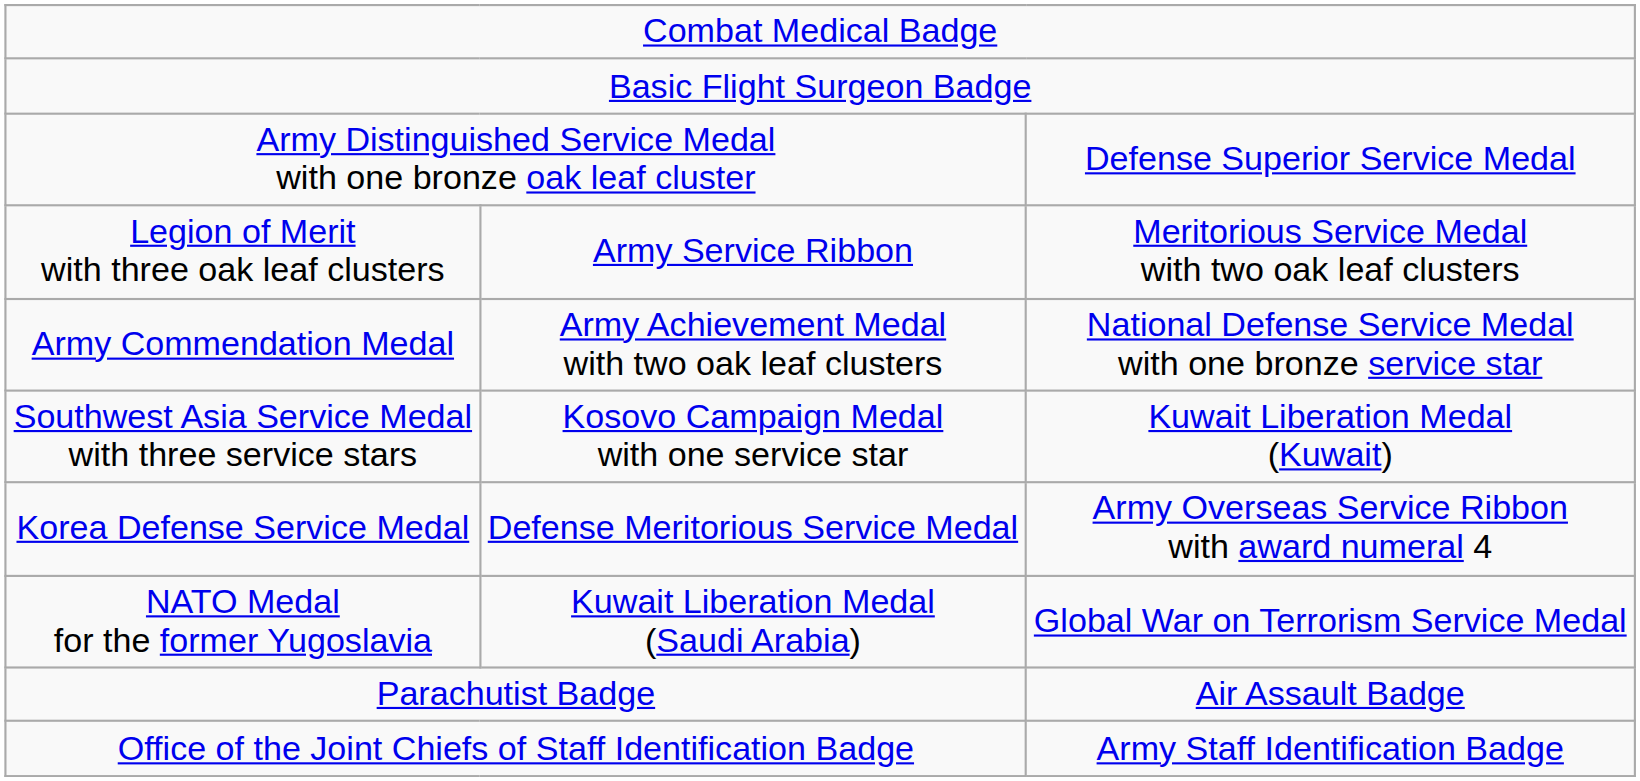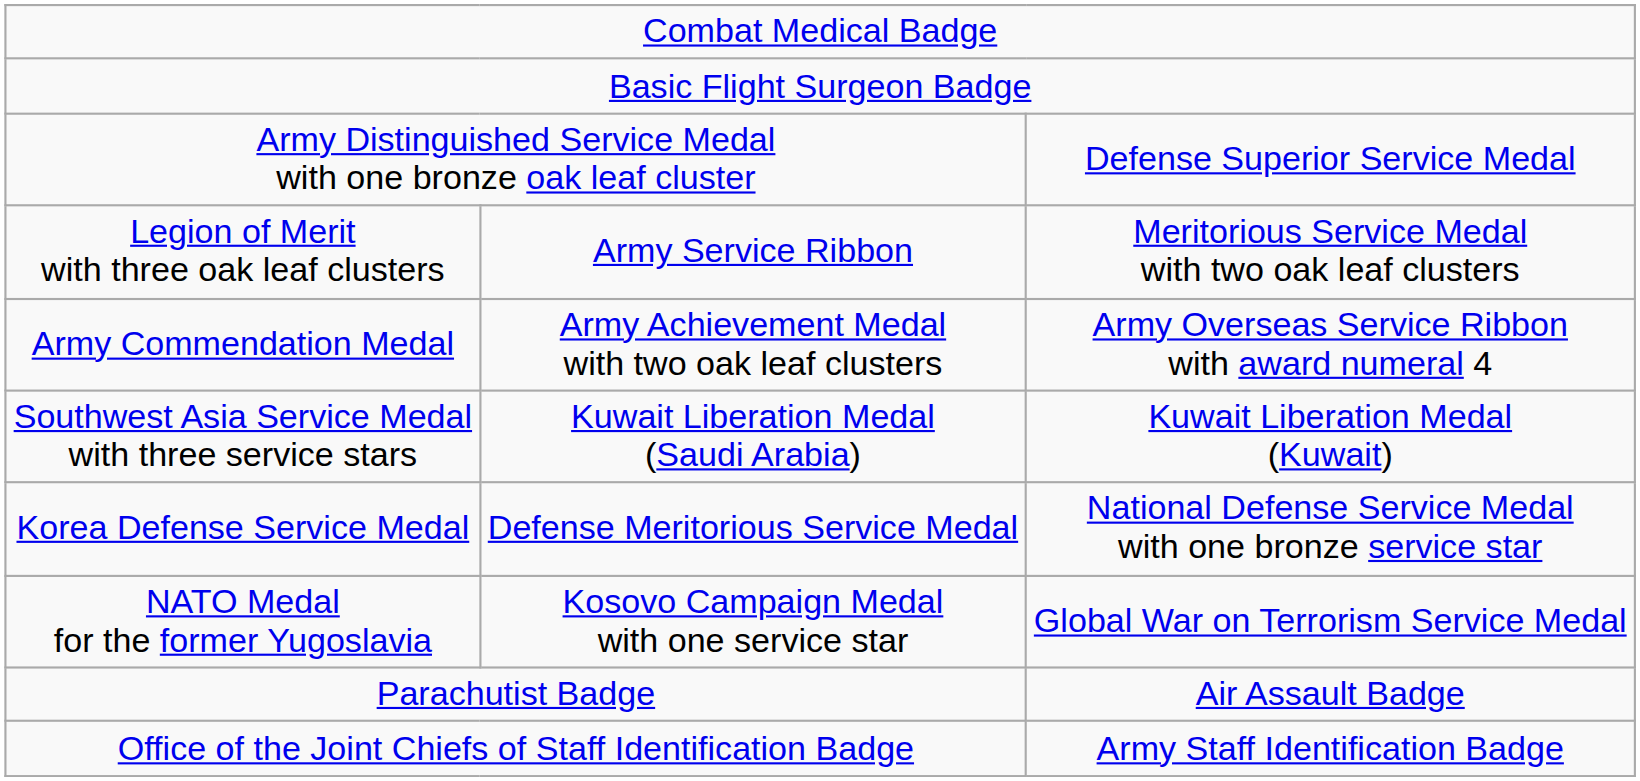 <table class="wikitable" style="margin:1em auto; text-align:center;">
 <tr>
 <td colspan="12"><a href='#'>Combat Medical Badge</a></td>
 </tr>
 <tr>
 <td colspan="12"><a href='#'>Basic Flight Surgeon Badge</a></td>
 </tr>
 <tr>
 <td colspan="2"><a href='#'>Army Distinguished Service Medal</a> <br> with one bronze <a href='#'>oak leaf cluster</a></td>
 <td colspan="2"><a href='#'>Defense Superior Service Medal</a></td>
 </tr>
 <tr>
 <td><a href='#'>Legion of Merit</a> <br> with three oak leaf clusters</td>
 <td><a href='#'>Army Service Ribbon</a></td>
 <td><a href='#'>Meritorious Service Medal</a> <br> with two oak leaf clusters</td>
 </tr>
 <tr>
 <td><a href='#'>Army Commendation Medal</a></td>
 <td><a href='#'>Army Achievement Medal</a> <br> with two oak leaf clusters</td>
-<td><a href='#'>National Defense Service Medal</a> <br> with one bronze <a href='#'>service star</a></td>
+<td><a href='#'>Army Overseas Service Ribbon</a> <br> with <a href='#'>award numeral</a> 4</td>
 </tr>
 <tr>
 <td><a href='#'>Southwest Asia Service Medal</a> <br> with three service stars</td>
-<td><a href='#'>Kosovo Campaign Medal</a> <br> with one service star</td>
+<td><a href='#'>Kuwait Liberation Medal</a> <br> (<a href='#'>Saudi Arabia</a>)</td>
 <td><a href='#'>Kuwait Liberation Medal</a> <br> (<a href='#'>Kuwait</a>)</td>
 </tr>
 <tr>
 <td><a href='#'>Korea Defense Service Medal</a></td>
 <td><a href='#'>Defense Meritorious Service Medal</a></td>
-<td><a href='#'>Army Overseas Service Ribbon</a> <br> with <a href='#'>award numeral</a> 4</td>
+<td><a href='#'>National Defense Service Medal</a> <br> with one bronze <a href='#'>service star</a></td>
 </tr>
 <tr>
 <td><a href='#'>NATO Medal</a> <br> for the <a href='#'>former Yugoslavia</a></td>
-<td><a href='#'>Kuwait Liberation Medal</a> <br> (<a href='#'>Saudi Arabia</a>)</td>
+<td><a href='#'>Kosovo Campaign Medal</a> <br> with one service star</td>
 <td><a href='#'>Global War on Terrorism Service Medal</a></td>
 </tr>
 <tr>
 <td colspan="2"><a href='#'>Parachutist Badge</a></td>
 <td colspan="2"><a href='#'>Air Assault Badge</a></td>
 </tr>
 <tr>
 <td colspan="2"><a href='#'>Office of the Joint Chiefs of Staff Identification Badge</a></td>
 <td colspan="2"><a href='#'>Army Staff Identification Badge</a></td>
 </tr>
 </table>
